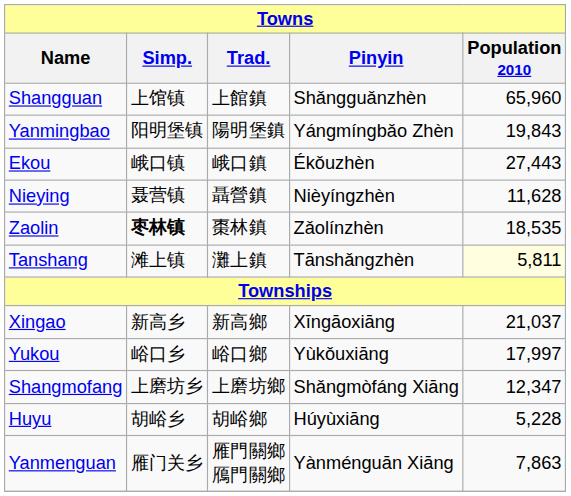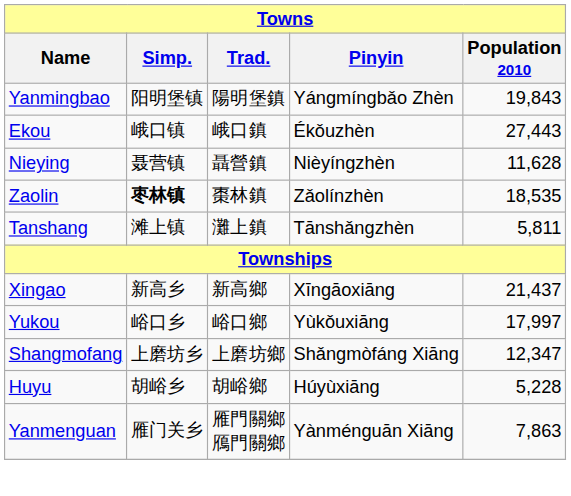 <table class="wikitable">
 <tr>
 <th colspan=5 style="background:#ffff99;"><a href='#'>Towns</a></th>
 </tr>
 <tr>
 <th>Name</th>
 <th><a href='#'>Simp.</a></th>
 <th><a href='#'>Trad.</a></th>
 <th><a href='#'>Pinyin</a></th>
 <th>Population<br><small><a href='#'>2010</a></small></th>
-</tr>
-<tr>
-<td><a href='#'>Shangguan</a></td>
-<td>上馆镇</td>
-<td>上館鎮</td>
-<td>Shǎngguǎnzhèn</td>
-<td align=right>65,960</td>
 </tr>
 <tr>
 <td><a href='#'>Yanmingbao</a></td>
 <td>阳明堡镇</td>
 <td>陽明堡鎮</td>
 <td>Yángmíngbǎo Zhèn</td>
 <td align=right>19,843</td>
 </tr>
 <tr>
 <td><a href='#'>Ekou</a></td>
 <td>峨口镇</td>
 <td>峨口鎮</td>
 <td>Ékǒuzhèn</td>
 <td align=right>27,443</td>
 </tr>
 <tr>
 <td><a href='#'>Nieying</a></td>
 <td>聂营镇</td>
 <td>聶營鎮</td>
 <td>Nièyíngzhèn</td>
 <td align=right>11,628</td>
 </tr>
 <tr>
 <td><a href='#'>Zaolin</a></td>
 <td><strong>枣林镇</strong></td>
 <td>棗林鎮</td>
 <td>Zǎolínzhèn</td>
 <td align=right>18,535</td>
 </tr>
 <tr>
 <td><a href='#'>Tanshang</a></td>
 <td>滩上镇</td>
 <td>灘上鎮</td>
 <td>Tānshǎngzhèn</td>
-<td align=right style="background: lightyellow;">5,811</td>
+<td align=right>5,811</td>
 </tr>
 <tr>
 <th colspan=5 style="background:#ffff99;"><a href='#'>Townships</a></th>
 </tr>
 <tr>
 <td><a href='#'>Xingao</a></td>
 <td>新高乡</td>
 <td>新高鄉</td>
 <td>Xīngāoxiāng</td>
-<td align=right>21,037</td>
+<td align=right>21,437</td>
 </tr>
 <tr>
 <td><a href='#'>Yukou</a></td>
 <td>峪口乡</td>
 <td>峪口鄉</td>
 <td>Yùkǒuxiāng</td>
 <td align=right>17,997</td>
 </tr>
 <tr>
 <td><a href='#'>Shangmofang</a></td>
 <td>上磨坊乡</td>
 <td>上磨坊鄉</td>
 <td>Shǎngmòfáng Xiāng</td>
 <td align=right>12,347</td>
 </tr>
 <tr>
 <td><a href='#'>Huyu</a></td>
 <td>胡峪乡</td>
 <td>胡峪鄉</td>
 <td>Húyùxiāng</td>
 <td align=right>5,228</td>
 </tr>
 <tr>
 <td><a href='#'>Yanmenguan</a></td>
 <td>雁门关乡</td>
 <td>雁門關鄉<br>鴈門關鄉</td>
 <td>Yànménguān Xiāng</td>
 <td align=right>7,863</td>
 </tr>
 <tr>
 </tr>
 </table>
